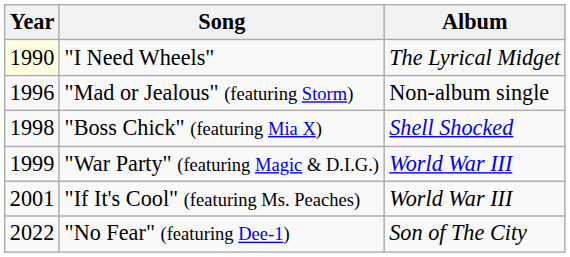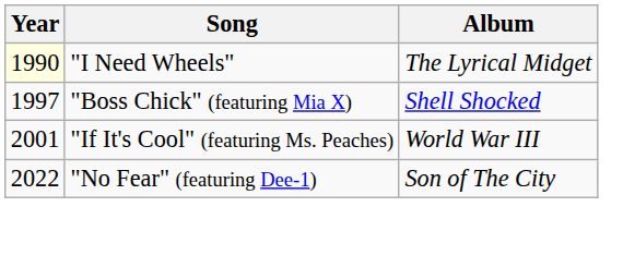 <table class="wikitable">
 <tr>
 <th>Year</th>
 <th>Song</th>
 <th>Album</th>
 </tr>
 <tr>
 <td style="background: lightyellow;">1990</td>
 <td>"I Need Wheels"</td>
 <td><em>The Lyrical Midget</em></td>
 </tr>
 <tr>
-<td>1996</td>
-<td>"Mad or Jealous" <small>(featuring <a href='#'>Storm</a>)</small></td>
-<td>Non-album single</td>
-</tr>
-<tr>
-<td>1998</td>
+<td>1997</td>
 <td>"Boss Chick" <small>(featuring <a href='#'>Mia X</a>)</small></td>
 <td><em><a href='#'>Shell Shocked</a></em></td>
-</tr>
-<tr>
-<td>1999</td>
-<td>"War Party" <small>(featuring <a href='#'>Magic</a> & D.I.G.)</small></td>
-<td><em><a href='#'>World War III</a></em></td>
 </tr>
 <tr>
 <td>2001</td>
 <td>"If It's Cool" <small>(featuring Ms. Peaches)</small></td>
 <td><em>World War III</em></td>
 </tr>
 <tr>
 <td>2022</td>
 <td>"No Fear" <small>(featuring <a href='#'>Dee-1</a>)</small></td>
 <td><em>Son of The City</em></td>
 </tr>
 </table>
